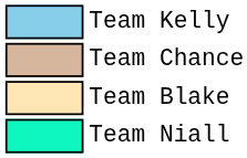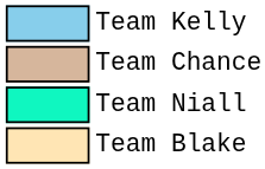 <table class="toccolours" style="font-size: 95%; white-space: nowrap; margin-right: auto; margin-left: auto">
 <tr>
 <td style="background:#87ceeb; border:1px solid black">     </td>
 <td>Team Kelly</td>
 </tr>
 <tr>
 <td style="background:#d6b69c; border:1px solid black">     </td>
 <td>Team Chance</td>
 </tr>
 <tr>
+<td style="background:#0FF7C0; border:1px solid black">     </td>
+<td>Team Niall</td>
+</tr>
+<tr>
 <td style="background:#ffe5b4; border:1px solid black">     </td>
 <td>Team Blake</td>
 </tr>
-<tr>
-<td style="background:#0FF7C0; border:1px solid black">     </td>
-<td>Team Niall</td>
-</tr>
 </table>
